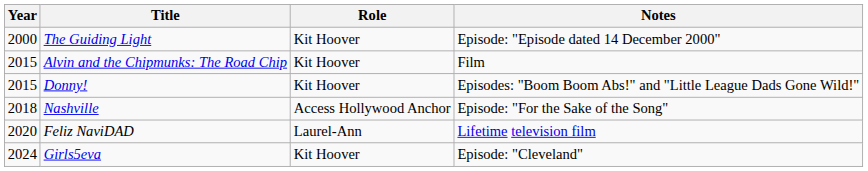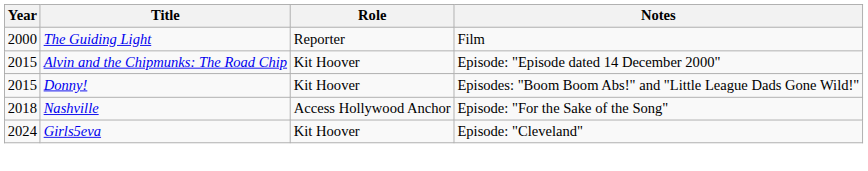 <table class="wikitable">
 <tr>
 <th>Year</th>
 <th>Title</th>
 <th>Role</th>
 <th>Notes</th>
 </tr>
 <tr>
 <td>2000</td>
 <td><em><a href='#'>The Guiding Light</a></em></td>
-<td>Kit Hoover</td>
-<td>Episode: "Episode dated 14 December 2000"</td>
+<td>Reporter</td>
+<td>Film</td>
 </tr>
 <tr>
 <td>2015</td>
 <td><em><a href='#'>Alvin and the Chipmunks: The Road Chip</a></em></td>
 <td>Kit Hoover</td>
-<td>Film</td>
+<td>Episode: "Episode dated 14 December 2000"</td>
 </tr>
 <tr>
 <td>2015</td>
 <td><em><a href='#'>Donny!</a></em></td>
 <td>Kit Hoover</td>
 <td>Episodes: "Boom Boom Abs!" and "Little League Dads Gone Wild!"</td>
 </tr>
 <tr>
 <td>2018</td>
 <td><em><a href='#'>Nashville</a></em></td>
 <td>Access Hollywood Anchor</td>
 <td>Episode: "For the Sake of the Song"</td>
 </tr>
 <tr>
-<td>2020</td>
-<td><em>Feliz NaviDAD</em></td>
-<td>Laurel-Ann</td>
-<td><a href='#'>Lifetime</a> <a href='#'>television film</a></td>
-</tr>
-<tr>
 <td>2024</td>
 <td><em><a href='#'>Girls5eva</a></em></td>
 <td>Kit Hoover</td>
 <td>Episode: "Cleveland"</td>
 </tr>
 </table>
